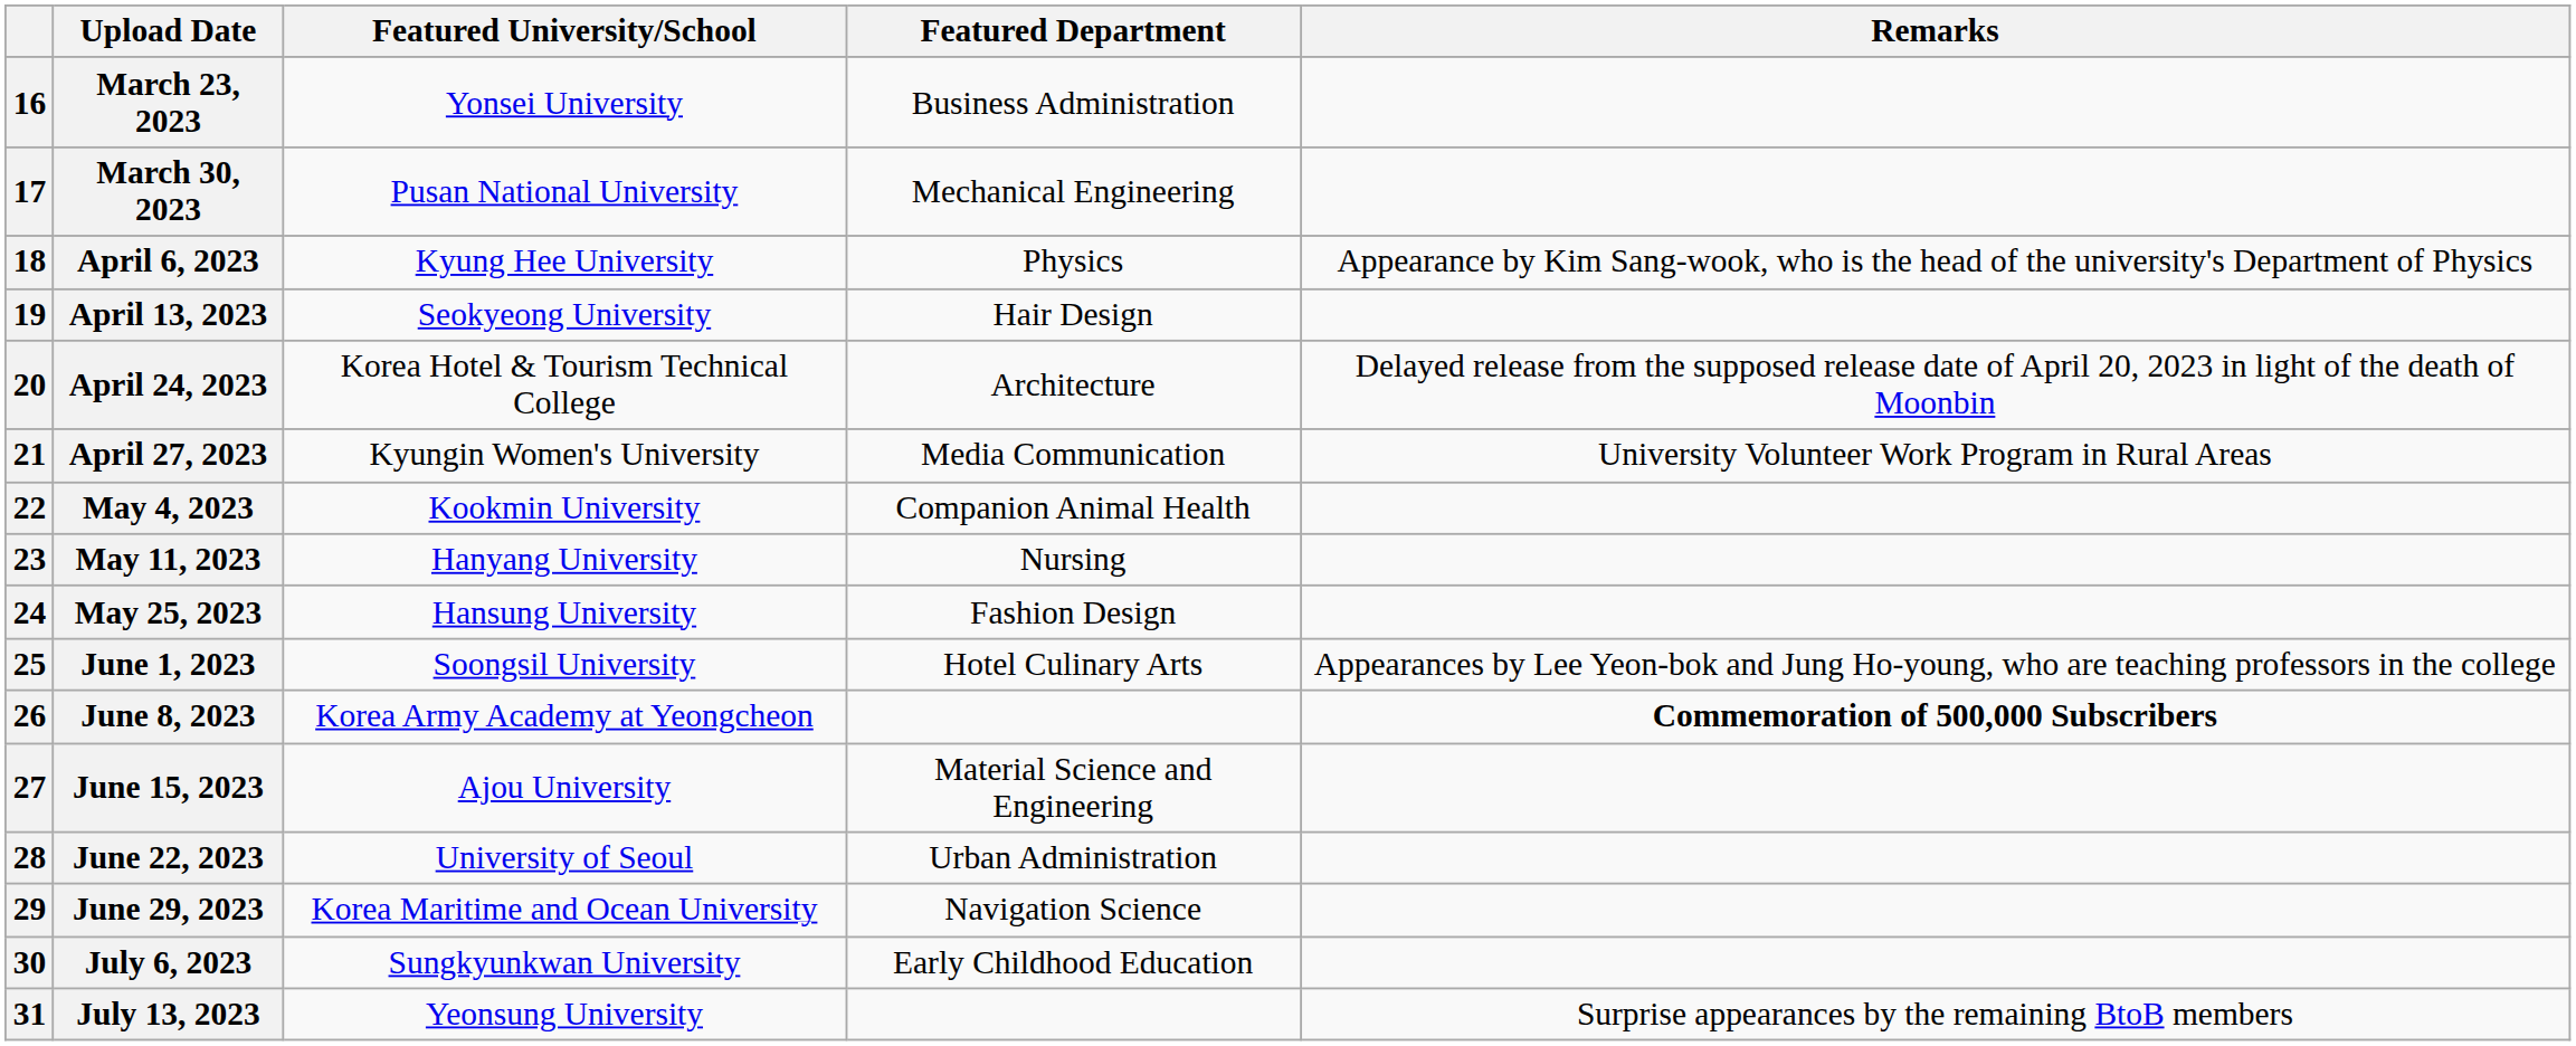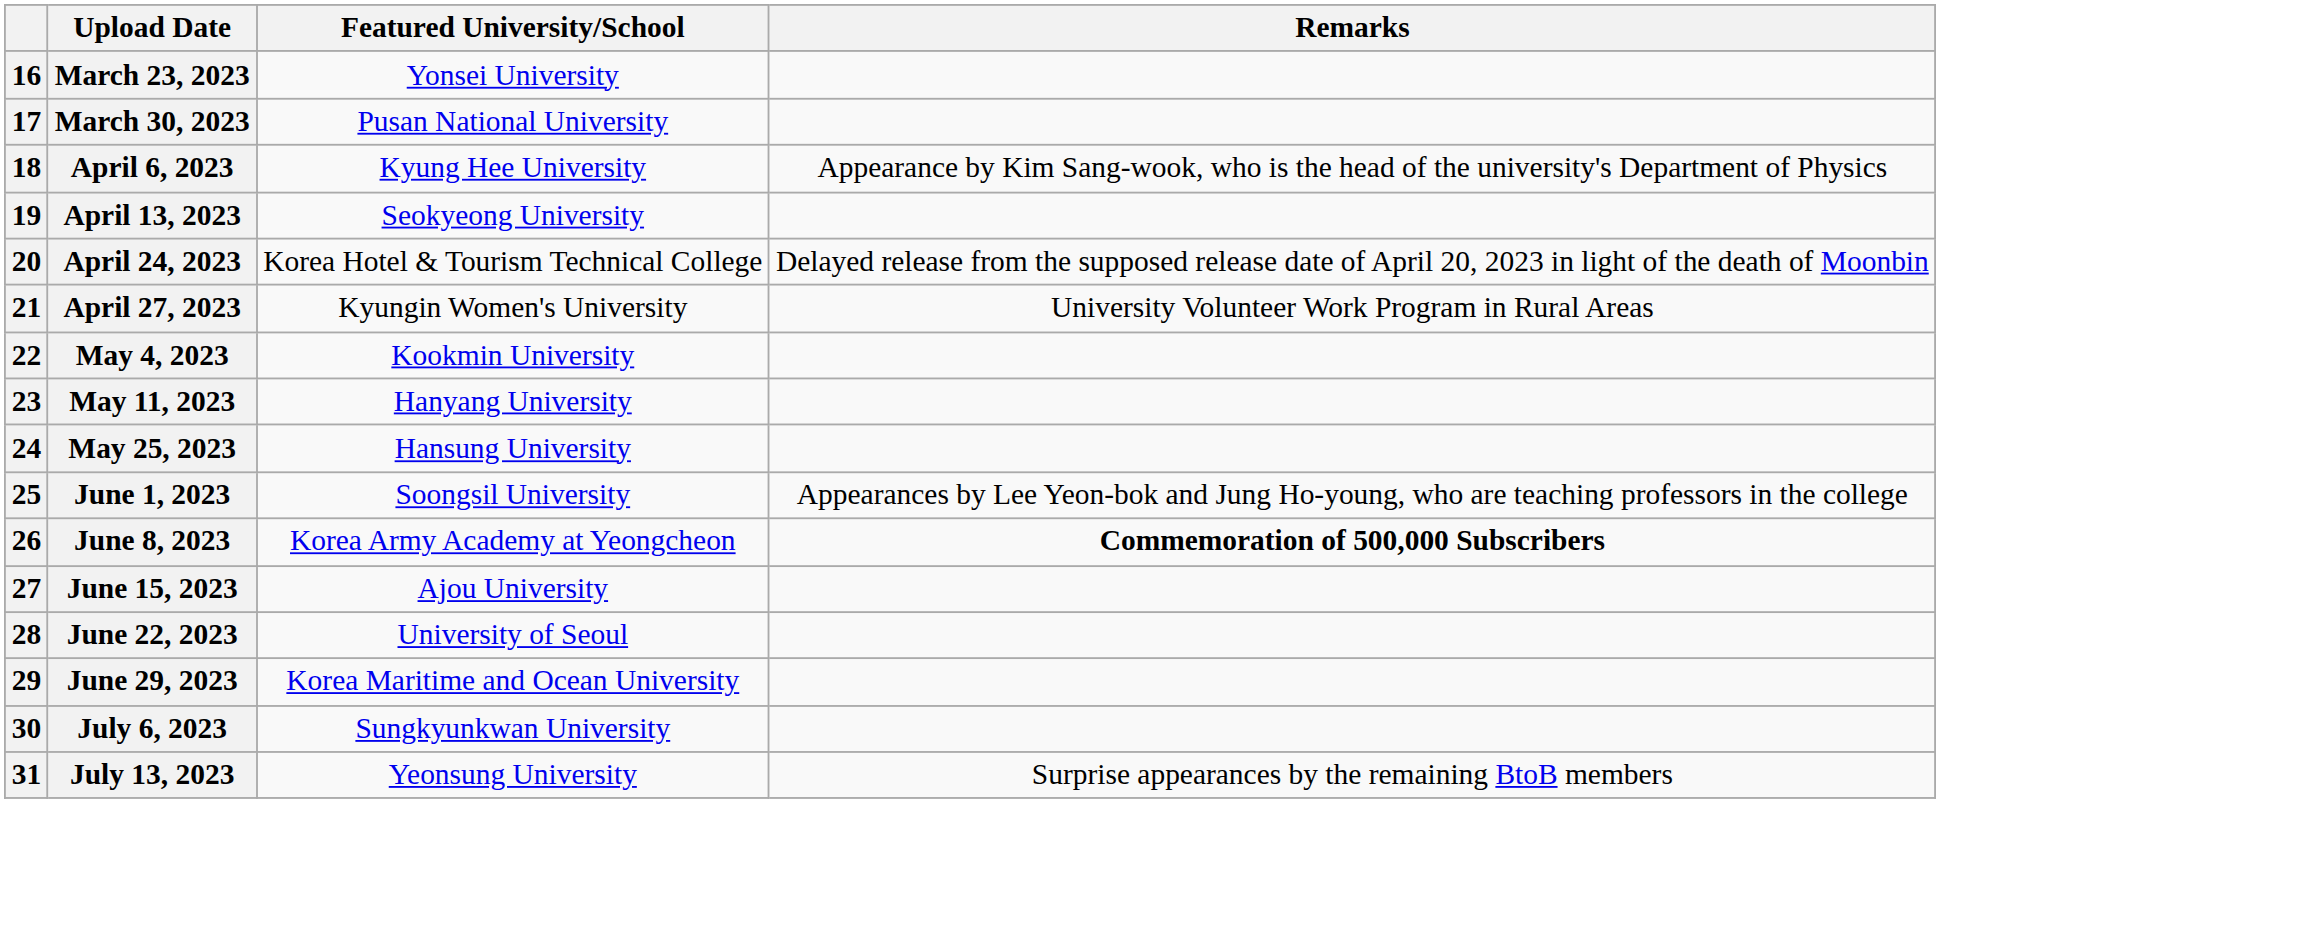 <table class="wikitable plainrowheaders" style="text-align:center">
 <tr>
 <th></th>
 <th>Upload Date</th>
 <th>Featured University/School</th>
-<th>Featured Department</th>
 <th>Remarks</th>
 </tr>
 <tr>
 <th>16</th>
 <th>March 23, 2023</th>
 <td><a href='#'>Yonsei University</a></td>
-<td>Business Administration</td>
 <td></td>
 </tr>
 <tr>
 <th>17</th>
 <th>March 30, 2023</th>
 <td><a href='#'>Pusan National University</a></td>
-<td>Mechanical Engineering</td>
 <td></td>
 </tr>
 <tr>
 <th>18</th>
 <th>April 6, 2023</th>
 <td><a href='#'>Kyung Hee University</a></td>
-<td>Physics</td>
 <td>Appearance by Kim Sang-wook, who is the head of the university's Department of Physics</td>
 </tr>
 <tr>
 <th>19</th>
 <th>April 13, 2023</th>
 <td><a href='#'>Seokyeong University</a></td>
-<td>Hair Design</td>
 <td></td>
 </tr>
 <tr>
 <th>20</th>
 <th>April 24, 2023</th>
 <td>Korea Hotel & Tourism Technical College</td>
-<td>Architecture</td>
 <td>Delayed release from the supposed release date of April 20, 2023 in light of the death of <a href='#'>Moonbin</a></td>
 </tr>
 <tr>
 <th>21</th>
 <th>April 27, 2023</th>
 <td>Kyungin Women's University</td>
-<td>Media Communication</td>
 <td>University Volunteer Work Program in Rural Areas</td>
 </tr>
 <tr>
 <th>22</th>
 <th>May 4, 2023</th>
 <td><a href='#'>Kookmin University</a></td>
-<td>Companion Animal Health</td>
 <td></td>
 </tr>
 <tr>
 <th>23</th>
 <th>May 11, 2023</th>
 <td><a href='#'>Hanyang University</a></td>
-<td>Nursing</td>
 <td></td>
 </tr>
 <tr>
 <th>24</th>
 <th>May 25, 2023</th>
 <td><a href='#'>Hansung University</a></td>
-<td>Fashion Design</td>
 <td></td>
 </tr>
 <tr>
 <th>25</th>
 <th>June 1, 2023</th>
 <td><a href='#'>Soongsil University</a></td>
-<td>Hotel Culinary Arts</td>
 <td>Appearances by Lee Yeon-bok and Jung Ho-young, who are teaching professors in the college</td>
 </tr>
 <tr>
 <th>26</th>
 <th>June 8, 2023</th>
 <td><a href='#'>Korea Army Academy at Yeongcheon</a></td>
-<td></td>
 <td><strong>Commemoration of 500,000 Subscribers</strong></td>
 </tr>
 <tr>
 <th>27</th>
 <th>June 15, 2023</th>
 <td><a href='#'>Ajou University</a></td>
-<td>Material Science and Engineering</td>
 <td></td>
 </tr>
 <tr>
 <th>28</th>
 <th>June 22, 2023</th>
 <td><a href='#'>University of Seoul</a></td>
-<td>Urban Administration</td>
 <td></td>
 </tr>
 <tr>
 <th>29</th>
 <th>June 29, 2023</th>
 <td><a href='#'>Korea Maritime and Ocean University</a></td>
-<td>Navigation Science</td>
 <td></td>
 </tr>
 <tr>
 <th>30</th>
 <th>July 6, 2023</th>
 <td><a href='#'>Sungkyunkwan University</a></td>
-<td>Early Childhood Education</td>
 <td></td>
 </tr>
 <tr>
 <th>31</th>
 <th>July 13, 2023</th>
 <td><a href='#'>Yeonsung University</a></td>
-<td></td>
 <td>Surprise appearances by the remaining <a href='#'>BtoB</a> members</td>
 </tr>
 </table>
